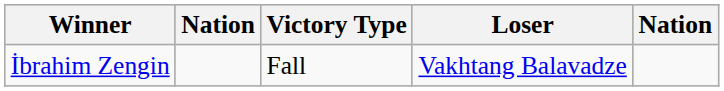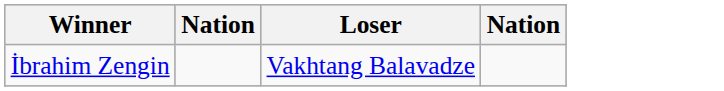 <table class="wikitable sortable" style="text-align:left;">
 <tr>
 <th>Winner</th>
 <th>Nation</th>
-<th>Victory Type</th>
 <th>Loser</th>
 <th>Nation</th>
 </tr>
 <tr>
 <td><a href='#'>İbrahim Zengin</a></td>
 <td></td>
-<td>Fall</td>
 <td><a href='#'>Vakhtang Balavadze</a></td>
 <td></td>
 </tr>
 </table>
